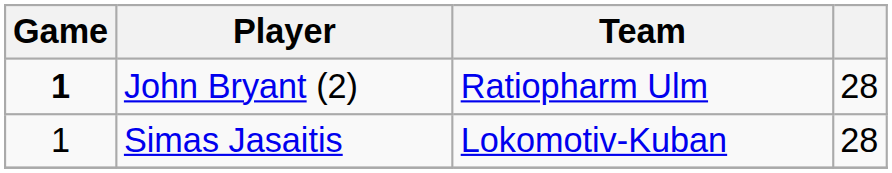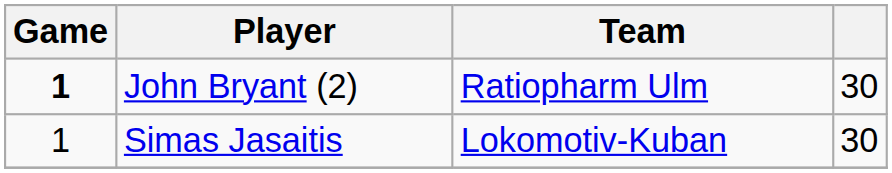 <table class="wikitable sortable" style="text-align: center;">
 <tr>
 <th align="center">Game</th>
 <th align="center" width=150>Player</th>
 <th align="center" width=170>Team</th>
 <th align="center"></th>
 </tr>
 <tr>
 <td><strong>1</strong></td>
 <td align="left"> <a href='#'>John Bryant</a> (2)</td>
 <td align="left"> <a href='#'>Ratiopharm Ulm</a></td>
-<td>28</td>
+<td>30</td>
 </tr>
 <tr>
 <td>1</td>
 <td align="left"> <a href='#'>Simas Jasaitis</a></td>
 <td align="left"> <a href='#'>Lokomotiv-Kuban</a></td>
-<td>28</td>
+<td>30</td>
 </tr>
 <tr>
 </tr>
 </table>
